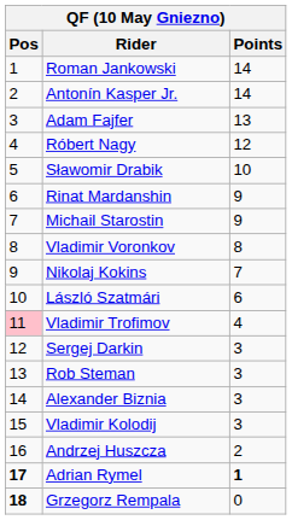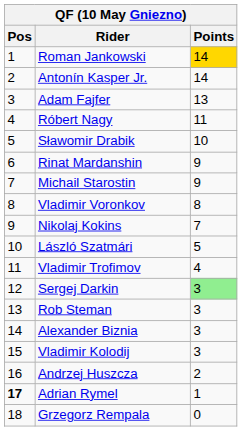 <table class="wikitable">
 <tr>
 <th colspan="6">QF (10 May  <a href='#'>Gniezno</a>)</th>
 </tr>
 <tr>
 <th width=20>Pos</th>
 <th width=180>Rider</th>
 <th width=40>Points</th>
 </tr>
 <tr>
 <td>1</td>
 <td style="text-align:left;"> <a href='#'>Roman Jankowski</a></td>
-<td>14</td>
+<td style="background: gold;">14</td>
 </tr>
 <tr>
 <td>2</td>
 <td style="text-align:left;"> <a href='#'>Antonín Kasper Jr.</a></td>
 <td>14</td>
 </tr>
 <tr>
 <td>3</td>
 <td style="text-align:left;"> <a href='#'>Adam Fajfer</a></td>
 <td>13</td>
 </tr>
 <tr>
 <td>4</td>
 <td style="text-align:left;"> <a href='#'>Róbert Nagy</a></td>
-<td>12</td>
+<td>11</td>
 </tr>
 <tr>
 <td>5</td>
 <td style="text-align:left;"> <a href='#'>Sławomir Drabik</a></td>
 <td>10</td>
 </tr>
 <tr>
 <td>6</td>
 <td style="text-align:left;"> <a href='#'>Rinat Mardanshin</a></td>
 <td>9</td>
 </tr>
 <tr>
 <td>7</td>
 <td style="text-align:left;"> <a href='#'>Michail Starostin</a></td>
 <td>9</td>
 </tr>
 <tr>
 <td>8</td>
 <td style="text-align:left;"> <a href='#'>Vladimir Voronkov</a></td>
 <td>8</td>
 </tr>
 <tr>
 <td>9</td>
 <td style="text-align:left;"> <a href='#'>Nikolaj Kokins</a></td>
 <td>7</td>
 </tr>
 <tr>
 <td>10</td>
 <td style="text-align:left;"> <a href='#'>László Szatmári</a></td>
-<td>6</td>
+<td>5</td>
 </tr>
 <tr>
-<td style="background: pink;">11</td>
+<td>11</td>
 <td style="text-align:left;"> <a href='#'>Vladimir Trofimov</a></td>
 <td>4</td>
 </tr>
 <tr>
 <td>12</td>
 <td style="text-align:left;"> <a href='#'>Sergej Darkin</a></td>
-<td>3</td>
+<td style="background: lightgreen;">3</td>
 </tr>
 <tr>
 <td>13</td>
 <td style="text-align:left;"> <a href='#'>Rob Steman</a></td>
 <td>3</td>
 </tr>
 <tr>
 <td>14</td>
 <td style="text-align:left;"> <a href='#'>Alexander Biznia</a></td>
 <td>3</td>
 </tr>
 <tr>
 <td>15</td>
 <td style="text-align:left;"> <a href='#'>Vladimir Kolodij</a></td>
 <td>3</td>
 </tr>
 <tr>
 <td>16</td>
 <td style="text-align:left;"> <a href='#'>Andrzej Huszcza</a></td>
 <td>2</td>
 </tr>
 <tr>
 <td><strong>17</strong></td>
 <td style="text-align:left;"> <a href='#'>Adrian Rymel</a></td>
-<td><strong>1</strong></td>
+<td>1</td>
 </tr>
 <tr>
-<td><strong>18</strong></td>
+<td>18</td>
 <td style="text-align:left;"> <a href='#'>Grzegorz Rempala</a></td>
 <td>0</td>
 </tr>
 </table>
